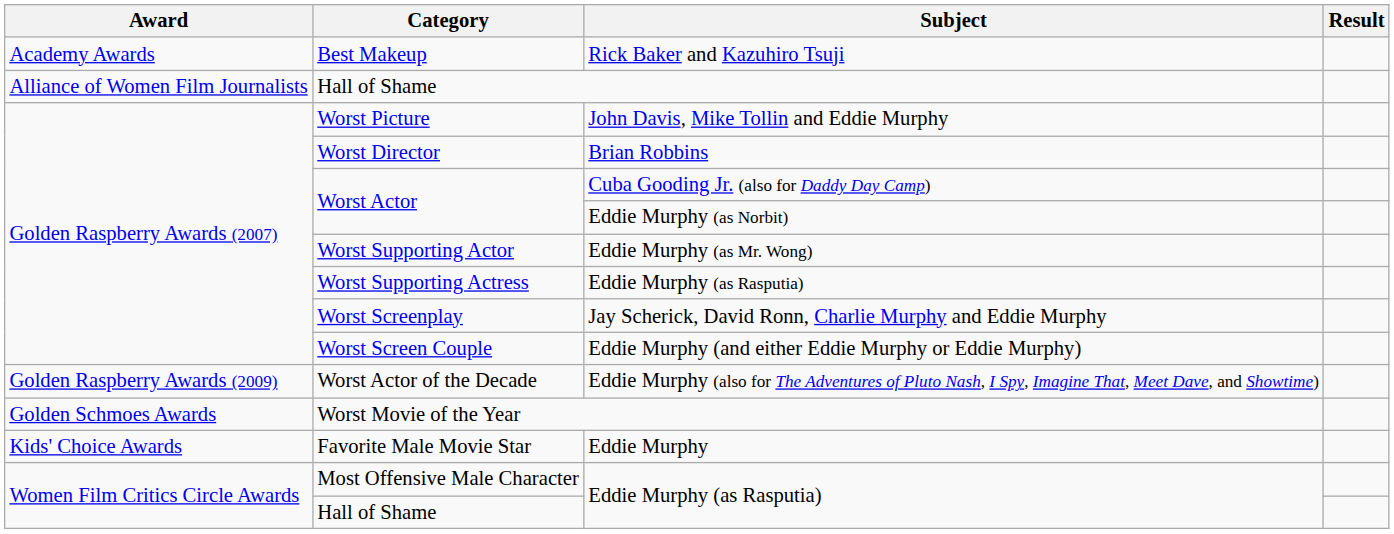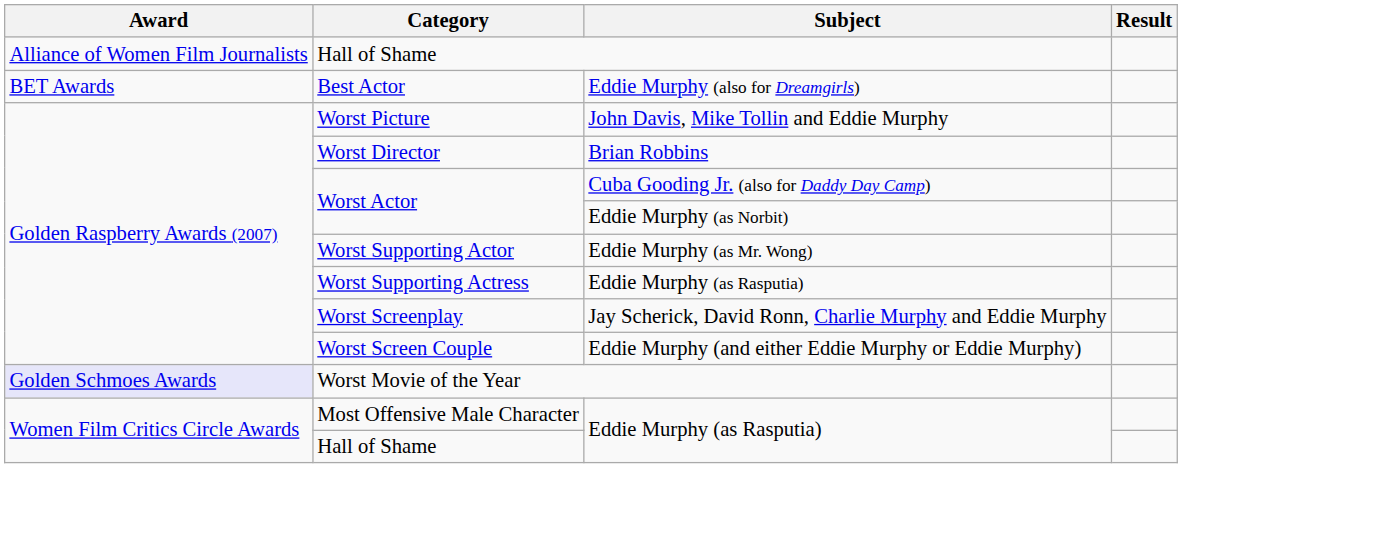 <table class="wikitable sortable">
 <tr>
 <th>Award</th>
 <th>Category</th>
 <th>Subject</th>
 <th>Result</th>
 </tr>
 <tr>
-<td><a href='#'>Academy Awards</a></td>
-<td><a href='#'>Best Makeup</a></td>
-<td><a href='#'>Rick Baker</a> and <a href='#'>Kazuhiro Tsuji</a></td>
+<td><a href='#'>Alliance of Women Film Journalists</a></td>
+<td colspan="2">Hall of Shame</td>
 <td></td>
 </tr>
 <tr>
-<td><a href='#'>Alliance of Women Film Journalists</a></td>
-<td colspan="2">Hall of Shame</td>
+<td><a href='#'>BET Awards</a></td>
+<td><a href='#'>Best Actor</a></td>
+<td><a href='#'>Eddie Murphy</a> <small>(also for <em><a href='#'>Dreamgirls</a></em>)</small></td>
 <td></td>
 </tr>
 <tr>
 <td rowspan="8"><a href='#'>Golden Raspberry Awards <small>(2007)</small></a></td>
 <td><a href='#'>Worst Picture</a></td>
 <td><a href='#'>John Davis</a>, <a href='#'>Mike Tollin</a> and Eddie Murphy</td>
 <td></td>
 </tr>
 <tr>
 <td><a href='#'>Worst Director</a></td>
 <td><a href='#'>Brian Robbins</a></td>
 <td></td>
 </tr>
 <tr>
 <td rowspan="2"><a href='#'>Worst Actor</a></td>
 <td><a href='#'>Cuba Gooding Jr.</a>  <small>(also for <em><a href='#'>Daddy Day Camp</a></em>)</small></td>
 <td></td>
 </tr>
 <tr>
 <td>Eddie Murphy <small>(as Norbit)</small></td>
 <td></td>
 </tr>
 <tr>
 <td><a href='#'>Worst Supporting Actor</a></td>
 <td>Eddie Murphy <small>(as Mr. Wong)</small></td>
 <td></td>
 </tr>
 <tr>
 <td><a href='#'>Worst Supporting Actress</a></td>
 <td>Eddie Murphy <small>(as Rasputia)</small></td>
 <td></td>
 </tr>
 <tr>
 <td><a href='#'>Worst Screenplay</a></td>
 <td>Jay Scherick, David Ronn, <a href='#'>Charlie Murphy</a> and Eddie Murphy</td>
 <td></td>
 </tr>
 <tr>
 <td><a href='#'>Worst Screen Couple</a></td>
 <td>Eddie Murphy (and either Eddie Murphy or Eddie Murphy)</td>
 <td></td>
 </tr>
 <tr>
-<td><a href='#'>Golden Raspberry Awards <small>(2009)</small></a></td>
-<td>Worst Actor of the Decade</td>
-<td>Eddie Murphy <small>(also for <em><a href='#'>The Adventures of Pluto Nash</a></em>, <em><a href='#'>I Spy</a></em>, <em><a href='#'>Imagine That</a></em>, <em><a href='#'>Meet Dave</a></em>, and <em><a href='#'>Showtime</a></em>)</small></td>
-<td></td>
-</tr>
-<tr>
-<td><a href='#'>Golden Schmoes Awards</a></td>
+<td style="background: lavender;"><a href='#'>Golden Schmoes Awards</a></td>
 <td colspan="2">Worst Movie of the Year</td>
-<td></td>
-</tr>
-<tr>
-<td><a href='#'>Kids' Choice Awards</a></td>
-<td>Favorite Male Movie Star</td>
-<td>Eddie Murphy</td>
 <td></td>
 </tr>
 <tr>
 <td rowspan="2"><a href='#'>Women Film Critics Circle Awards</a></td>
 <td>Most Offensive Male Character</td>
 <td rowspan="2">Eddie Murphy (as Rasputia)</td>
 <td></td>
 </tr>
 <tr>
 <td>Hall of Shame</td>
 <td></td>
 </tr>
 </table>
